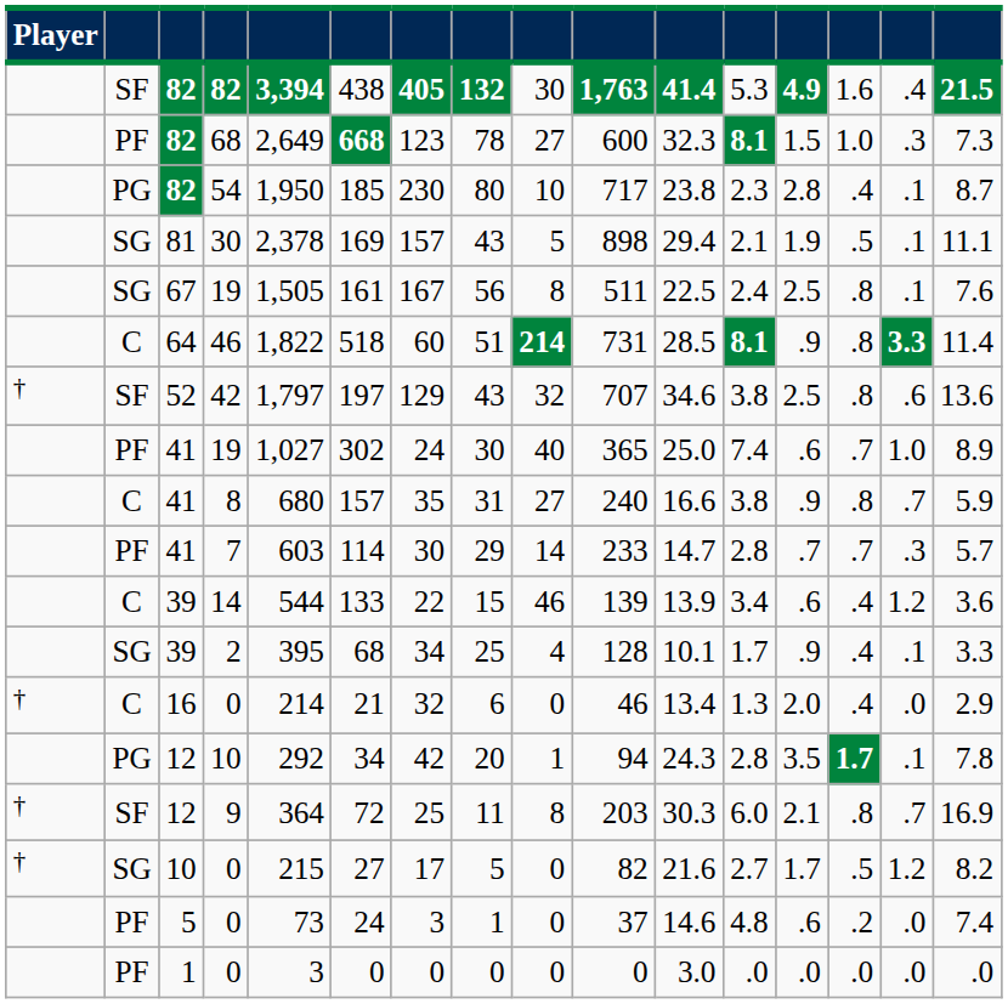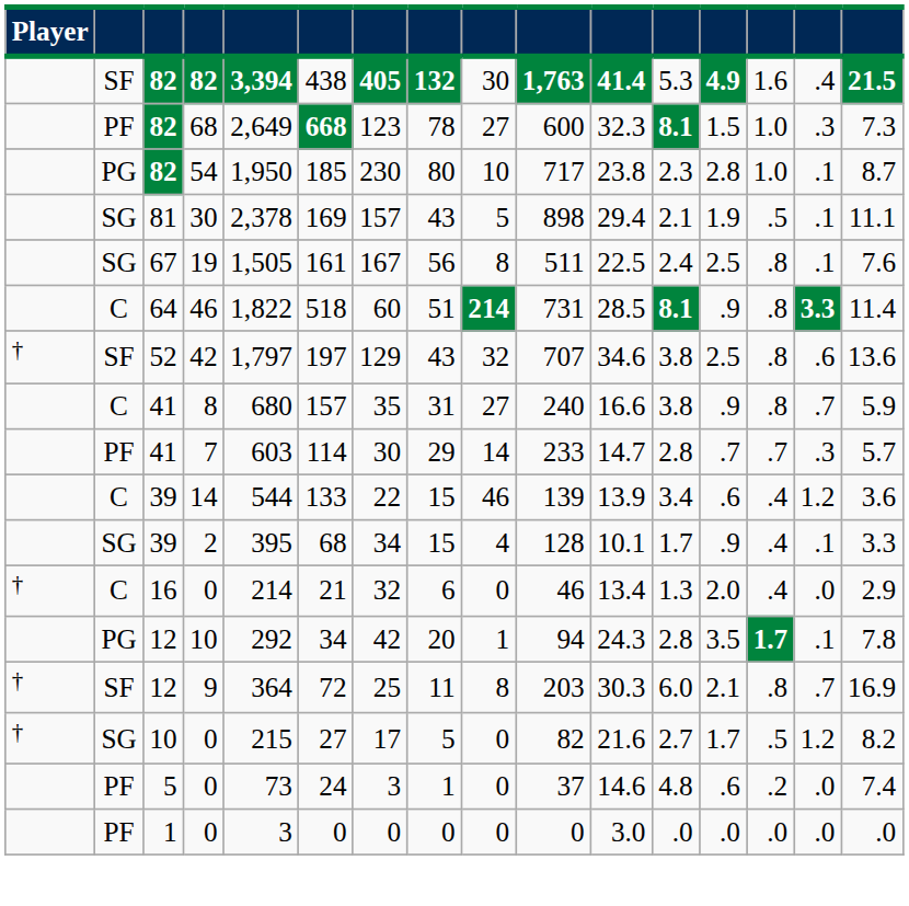 <table class="wikitable sortable" style="font-size: 95%; text-align:right;">
 <tr>
 <th style="background:#002855; color:#FFFFFF; border-top:#00843D 3px solid; border-bottom:#00843D 3px solid;">Player</th>
 <th style="background:#002855; color:#FFFFFF; border-top:#00843D 3px solid; border-bottom:#00843D 3px solid;"></th>
 <th style="background:#002855; color:#FFFFFF; border-top:#00843D 3px solid; border-bottom:#00843D 3px solid;"></th>
 <th style="background:#002855; color:#FFFFFF; border-top:#00843D 3px solid; border-bottom:#00843D 3px solid;"></th>
 <th style="background:#002855; color:#FFFFFF; border-top:#00843D 3px solid; border-bottom:#00843D 3px solid;"></th>
 <th style="background:#002855; color:#FFFFFF; border-top:#00843D 3px solid; border-bottom:#00843D 3px solid;"></th>
 <th style="background:#002855; color:#FFFFFF; border-top:#00843D 3px solid; border-bottom:#00843D 3px solid;"></th>
 <th style="background:#002855; color:#FFFFFF; border-top:#00843D 3px solid; border-bottom:#00843D 3px solid;"></th>
 <th style="background:#002855; color:#FFFFFF; border-top:#00843D 3px solid; border-bottom:#00843D 3px solid;"></th>
 <th style="background:#002855; color:#FFFFFF; border-top:#00843D 3px solid; border-bottom:#00843D 3px solid;"></th>
 <th style="background:#002855; color:#FFFFFF; border-top:#00843D 3px solid; border-bottom:#00843D 3px solid;"></th>
 <th style="background:#002855; color:#FFFFFF; border-top:#00843D 3px solid; border-bottom:#00843D 3px solid;"></th>
 <th style="background:#002855; color:#FFFFFF; border-top:#00843D 3px solid; border-bottom:#00843D 3px solid;"></th>
 <th style="background:#002855; color:#FFFFFF; border-top:#00843D 3px solid; border-bottom:#00843D 3px solid;"></th>
 <th style="background:#002855; color:#FFFFFF; border-top:#00843D 3px solid; border-bottom:#00843D 3px solid;"></th>
 <th style="background:#002855; color:#FFFFFF; border-top:#00843D 3px solid; border-bottom:#00843D 3px solid;"></th>
 </tr>
 <tr>
 <td style="text-align:left;"></td>
 <td style="text-align:center;">SF</td>
 <td style="background:#00843D; color:#FFFFFF;"><strong>82</strong></td>
 <td style="background:#00843D; color:#FFFFFF;"><strong>82</strong></td>
 <td style="background:#00843D; color:#FFFFFF;"><strong>3,394</strong></td>
 <td>438</td>
 <td style="background:#00843D; color:#FFFFFF;"><strong>405</strong></td>
 <td style="background:#00843D; color:#FFFFFF;"><strong>132</strong></td>
 <td>30</td>
 <td style="background:#00843D; color:#FFFFFF;"><strong>1,763</strong></td>
 <td style="background:#00843D; color:#FFFFFF;"><strong>41.4</strong></td>
 <td>5.3</td>
 <td style="background:#00843D; color:#FFFFFF;"><strong>4.9</strong></td>
 <td>1.6</td>
 <td>.4</td>
 <td style="background:#00843D; color:#FFFFFF;"><strong>21.5</strong></td>
 </tr>
 <tr>
 <td style="text-align:left;"></td>
 <td style="text-align:center;">PF</td>
 <td style="background:#00843D; color:#FFFFFF;"><strong>82</strong></td>
 <td>68</td>
 <td>2,649</td>
 <td style="background:#00843D; color:#FFFFFF;"><strong>668</strong></td>
 <td>123</td>
 <td>78</td>
 <td>27</td>
 <td>600</td>
 <td>32.3</td>
 <td style="background:#00843D; color:#FFFFFF;"><strong>8.1</strong></td>
 <td>1.5</td>
 <td>1.0</td>
 <td>.3</td>
 <td>7.3</td>
 </tr>
 <tr>
 <td style="text-align:left;"></td>
 <td style="text-align:center;">PG</td>
 <td style="background:#00843D; color:#FFFFFF;"><strong>82</strong></td>
 <td>54</td>
 <td>1,950</td>
 <td>185</td>
 <td>230</td>
 <td>80</td>
 <td>10</td>
 <td>717</td>
 <td>23.8</td>
 <td>2.3</td>
 <td>2.8</td>
-<td>.4</td>
+<td>1.0</td>
 <td>.1</td>
 <td>8.7</td>
 </tr>
 <tr>
 <td style="text-align:left;"></td>
 <td style="text-align:center;">SG</td>
 <td>81</td>
 <td>30</td>
 <td>2,378</td>
 <td>169</td>
 <td>157</td>
 <td>43</td>
 <td>5</td>
 <td>898</td>
 <td>29.4</td>
 <td>2.1</td>
 <td>1.9</td>
 <td>.5</td>
 <td>.1</td>
 <td>11.1</td>
 </tr>
 <tr>
 <td style="text-align:left;"></td>
 <td style="text-align:center;">SG</td>
 <td>67</td>
 <td>19</td>
 <td>1,505</td>
 <td>161</td>
 <td>167</td>
 <td>56</td>
 <td>8</td>
 <td>511</td>
 <td>22.5</td>
 <td>2.4</td>
 <td>2.5</td>
 <td>.8</td>
 <td>.1</td>
 <td>7.6</td>
 </tr>
 <tr>
 <td style="text-align:left;"></td>
 <td style="text-align:center;">C</td>
 <td>64</td>
 <td>46</td>
 <td>1,822</td>
 <td>518</td>
 <td>60</td>
 <td>51</td>
 <td style="background:#00843D; color:#FFFFFF;"><strong>214</strong></td>
 <td>731</td>
 <td>28.5</td>
 <td style="background:#00843D; color:#FFFFFF;"><strong>8.1</strong></td>
 <td>.9</td>
 <td>.8</td>
 <td style="background:#00843D; color:#FFFFFF;"><strong>3.3</strong></td>
 <td>11.4</td>
 </tr>
 <tr>
 <td style="text-align:left;"><sup>†</sup></td>
 <td style="text-align:center;">SF</td>
 <td>52</td>
 <td>42</td>
 <td>1,797</td>
 <td>197</td>
 <td>129</td>
 <td>43</td>
 <td>32</td>
 <td>707</td>
 <td>34.6</td>
 <td>3.8</td>
 <td>2.5</td>
 <td>.8</td>
 <td>.6</td>
 <td>13.6</td>
 </tr>
 <tr>
 <td style="text-align:left;"></td>
-<td style="text-align:center;">PF</td>
-<td>41</td>
-<td>19</td>
-<td>1,027</td>
-<td>302</td>
-<td>24</td>
-<td>30</td>
-<td>40</td>
-<td>365</td>
-<td>25.0</td>
-<td>7.4</td>
-<td>.6</td>
-<td>.7</td>
-<td>1.0</td>
-<td>8.9</td>
-</tr>
-<tr>
-<td style="text-align:left;"></td>
 <td style="text-align:center;">C</td>
 <td>41</td>
 <td>8</td>
 <td>680</td>
 <td>157</td>
 <td>35</td>
 <td>31</td>
 <td>27</td>
 <td>240</td>
 <td>16.6</td>
 <td>3.8</td>
 <td>.9</td>
 <td>.8</td>
 <td>.7</td>
 <td>5.9</td>
 </tr>
 <tr>
 <td style="text-align:left;"></td>
 <td style="text-align:center;">PF</td>
 <td>41</td>
 <td>7</td>
 <td>603</td>
 <td>114</td>
 <td>30</td>
 <td>29</td>
 <td>14</td>
 <td>233</td>
 <td>14.7</td>
 <td>2.8</td>
 <td>.7</td>
 <td>.7</td>
 <td>.3</td>
 <td>5.7</td>
 </tr>
 <tr>
 <td style="text-align:left;"></td>
 <td style="text-align:center;">C</td>
 <td>39</td>
 <td>14</td>
 <td>544</td>
 <td>133</td>
 <td>22</td>
 <td>15</td>
 <td>46</td>
 <td>139</td>
 <td>13.9</td>
 <td>3.4</td>
 <td>.6</td>
 <td>.4</td>
 <td>1.2</td>
 <td>3.6</td>
 </tr>
 <tr>
 <td style="text-align:left;"></td>
 <td style="text-align:center;">SG</td>
 <td>39</td>
 <td>2</td>
 <td>395</td>
 <td>68</td>
 <td>34</td>
-<td>25</td>
+<td>15</td>
 <td>4</td>
 <td>128</td>
 <td>10.1</td>
 <td>1.7</td>
 <td>.9</td>
 <td>.4</td>
 <td>.1</td>
 <td>3.3</td>
 </tr>
 <tr>
 <td style="text-align:left;"><sup>†</sup></td>
 <td style="text-align:center;">C</td>
 <td>16</td>
 <td>0</td>
 <td>214</td>
 <td>21</td>
 <td>32</td>
 <td>6</td>
 <td>0</td>
 <td>46</td>
 <td>13.4</td>
 <td>1.3</td>
 <td>2.0</td>
 <td>.4</td>
 <td>.0</td>
 <td>2.9</td>
 </tr>
 <tr>
 <td style="text-align:left;"></td>
 <td style="text-align:center;">PG</td>
 <td>12</td>
 <td>10</td>
 <td>292</td>
 <td>34</td>
 <td>42</td>
 <td>20</td>
 <td>1</td>
 <td>94</td>
 <td>24.3</td>
 <td>2.8</td>
 <td>3.5</td>
 <td style="background:#00843D; color:#FFFFFF;"><strong>1.7</strong></td>
 <td>.1</td>
 <td>7.8</td>
 </tr>
 <tr>
 <td style="text-align:left;"><sup>†</sup></td>
 <td style="text-align:center;">SF</td>
 <td>12</td>
 <td>9</td>
 <td>364</td>
 <td>72</td>
 <td>25</td>
 <td>11</td>
 <td>8</td>
 <td>203</td>
 <td>30.3</td>
 <td>6.0</td>
 <td>2.1</td>
 <td>.8</td>
 <td>.7</td>
 <td>16.9</td>
 </tr>
 <tr>
 <td style="text-align:left;"><sup>†</sup></td>
 <td style="text-align:center;">SG</td>
 <td>10</td>
 <td>0</td>
 <td>215</td>
 <td>27</td>
 <td>17</td>
 <td>5</td>
 <td>0</td>
 <td>82</td>
 <td>21.6</td>
 <td>2.7</td>
 <td>1.7</td>
 <td>.5</td>
 <td>1.2</td>
 <td>8.2</td>
 </tr>
 <tr>
 <td style="text-align:left;"></td>
 <td style="text-align:center;">PF</td>
 <td>5</td>
 <td>0</td>
 <td>73</td>
 <td>24</td>
 <td>3</td>
 <td>1</td>
 <td>0</td>
 <td>37</td>
 <td>14.6</td>
 <td>4.8</td>
 <td>.6</td>
 <td>.2</td>
 <td>.0</td>
 <td>7.4</td>
 </tr>
 <tr>
 <td style="text-align:left;"></td>
 <td style="text-align:center;">PF</td>
 <td>1</td>
 <td>0</td>
 <td>3</td>
 <td>0</td>
 <td>0</td>
 <td>0</td>
 <td>0</td>
 <td>0</td>
 <td>3.0</td>
 <td>.0</td>
 <td>.0</td>
 <td>.0</td>
 <td>.0</td>
 <td>.0</td>
 </tr>
 </table>
